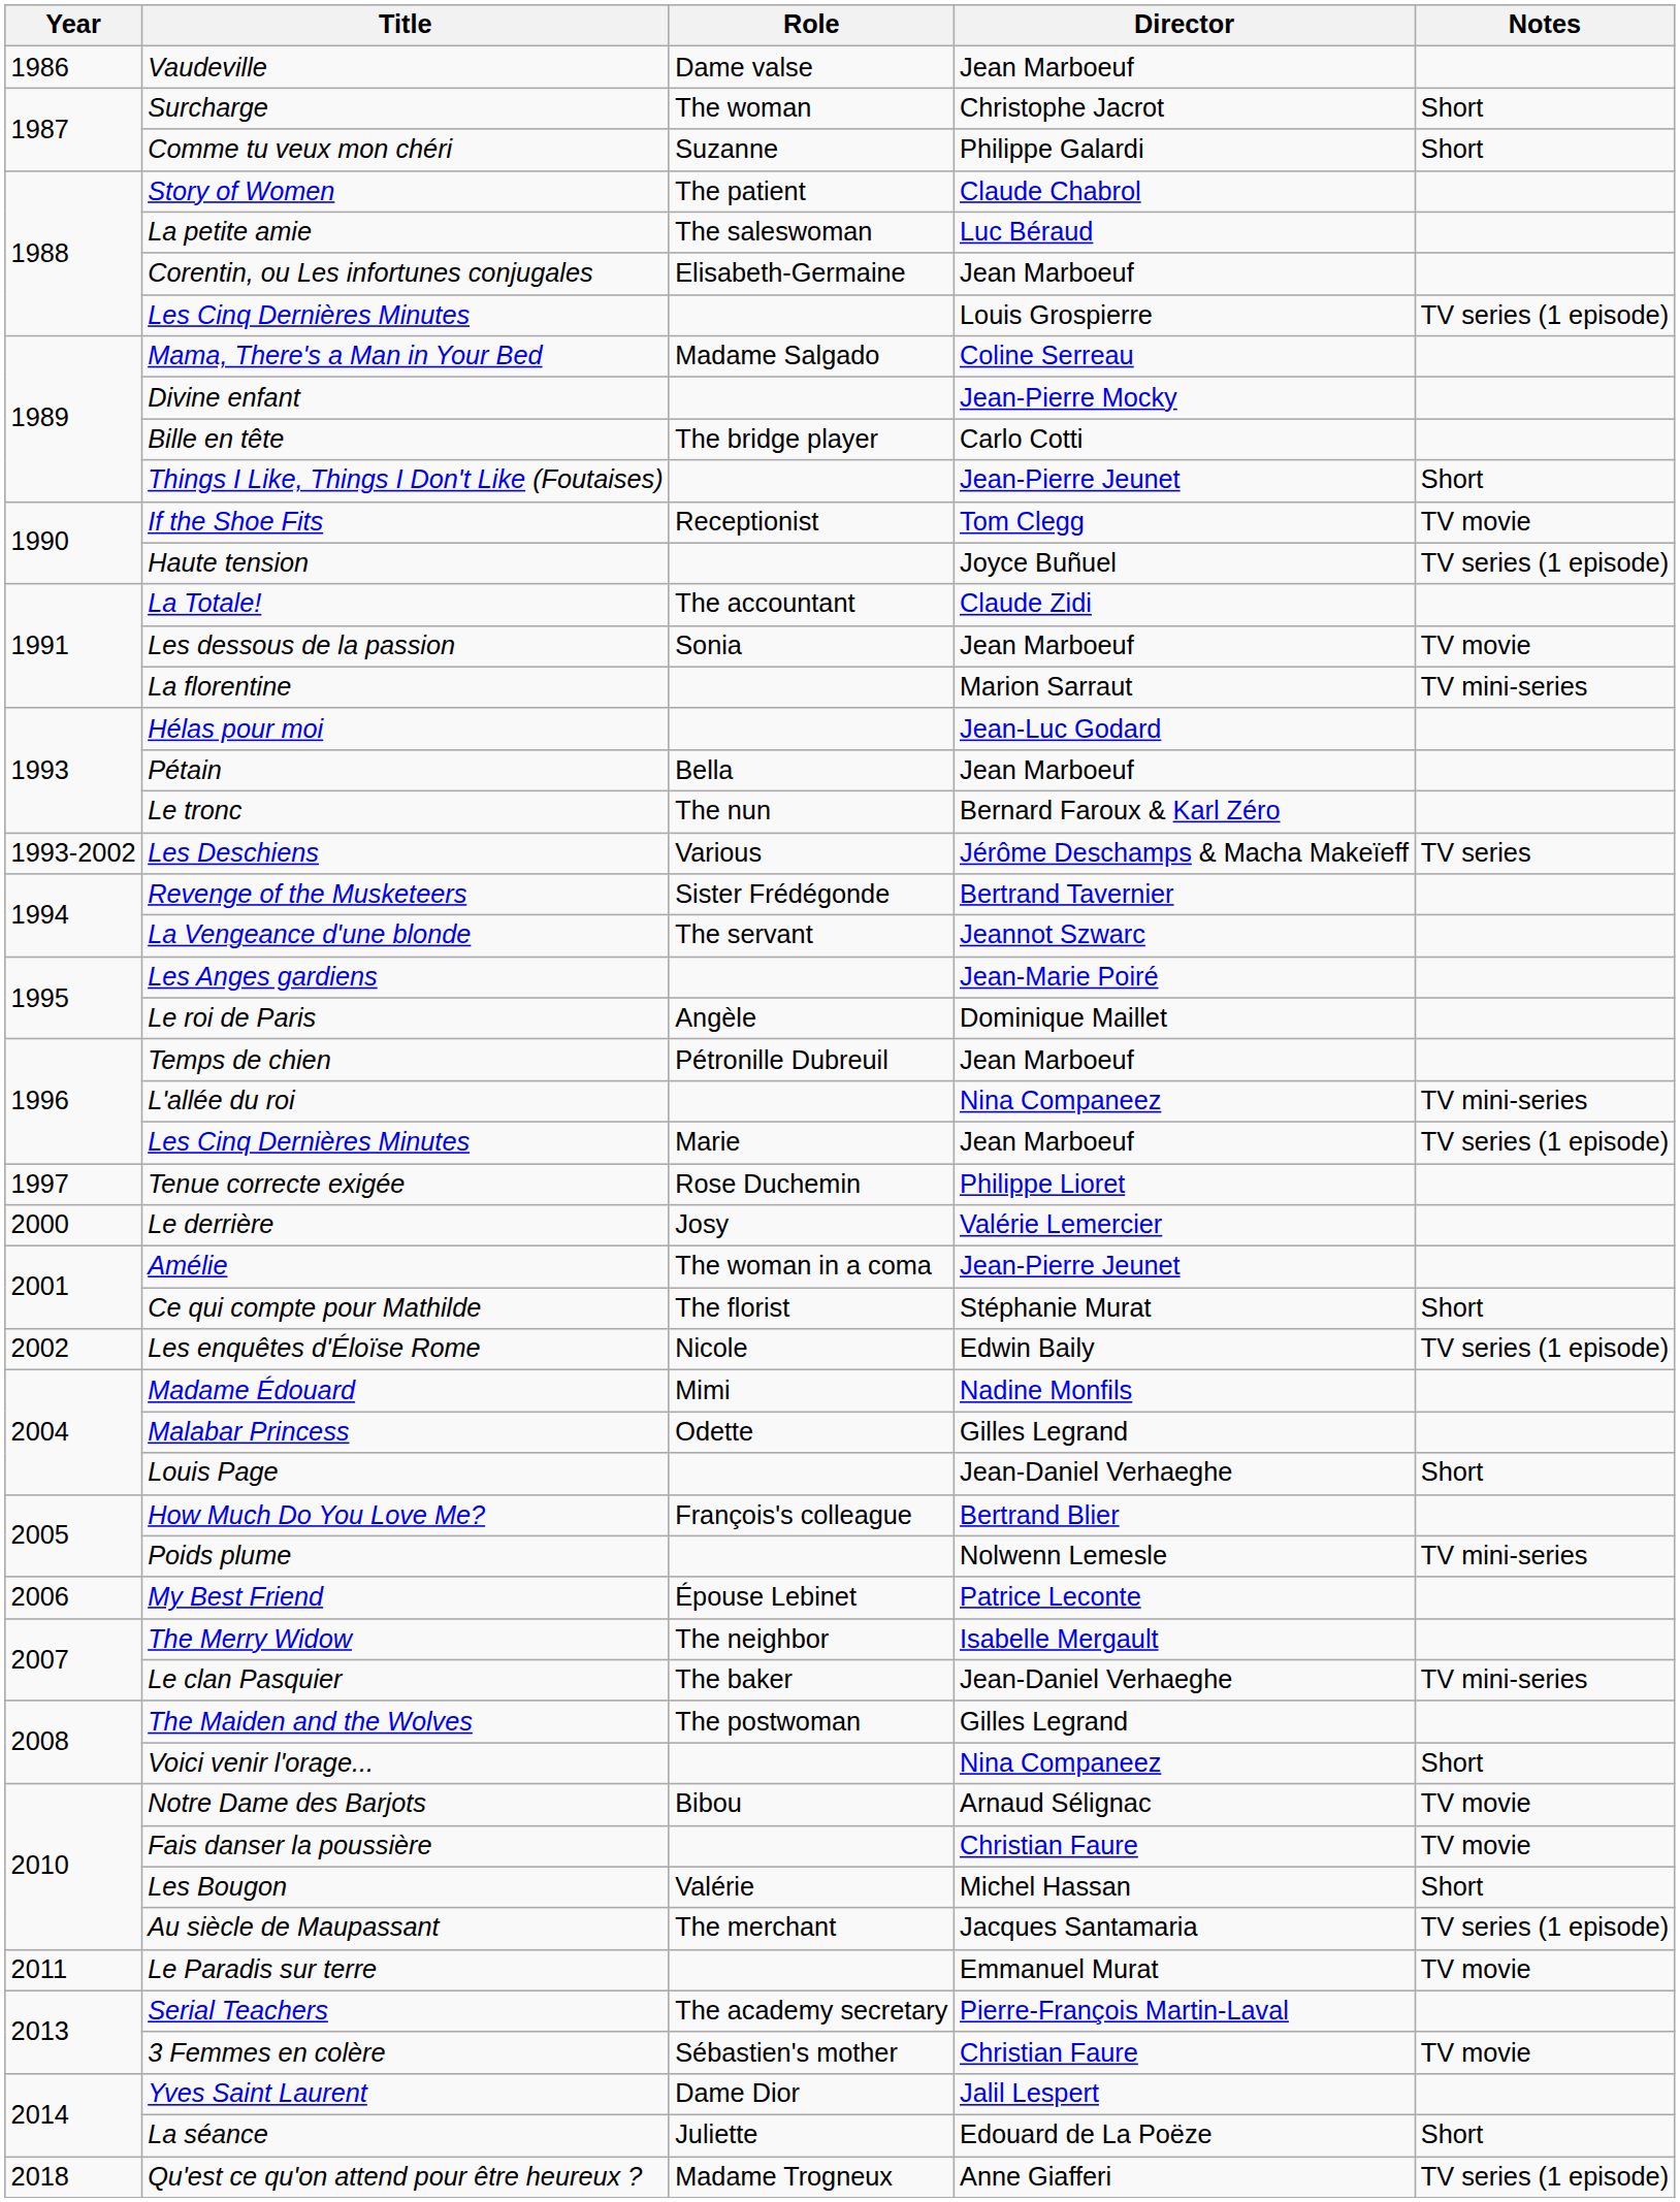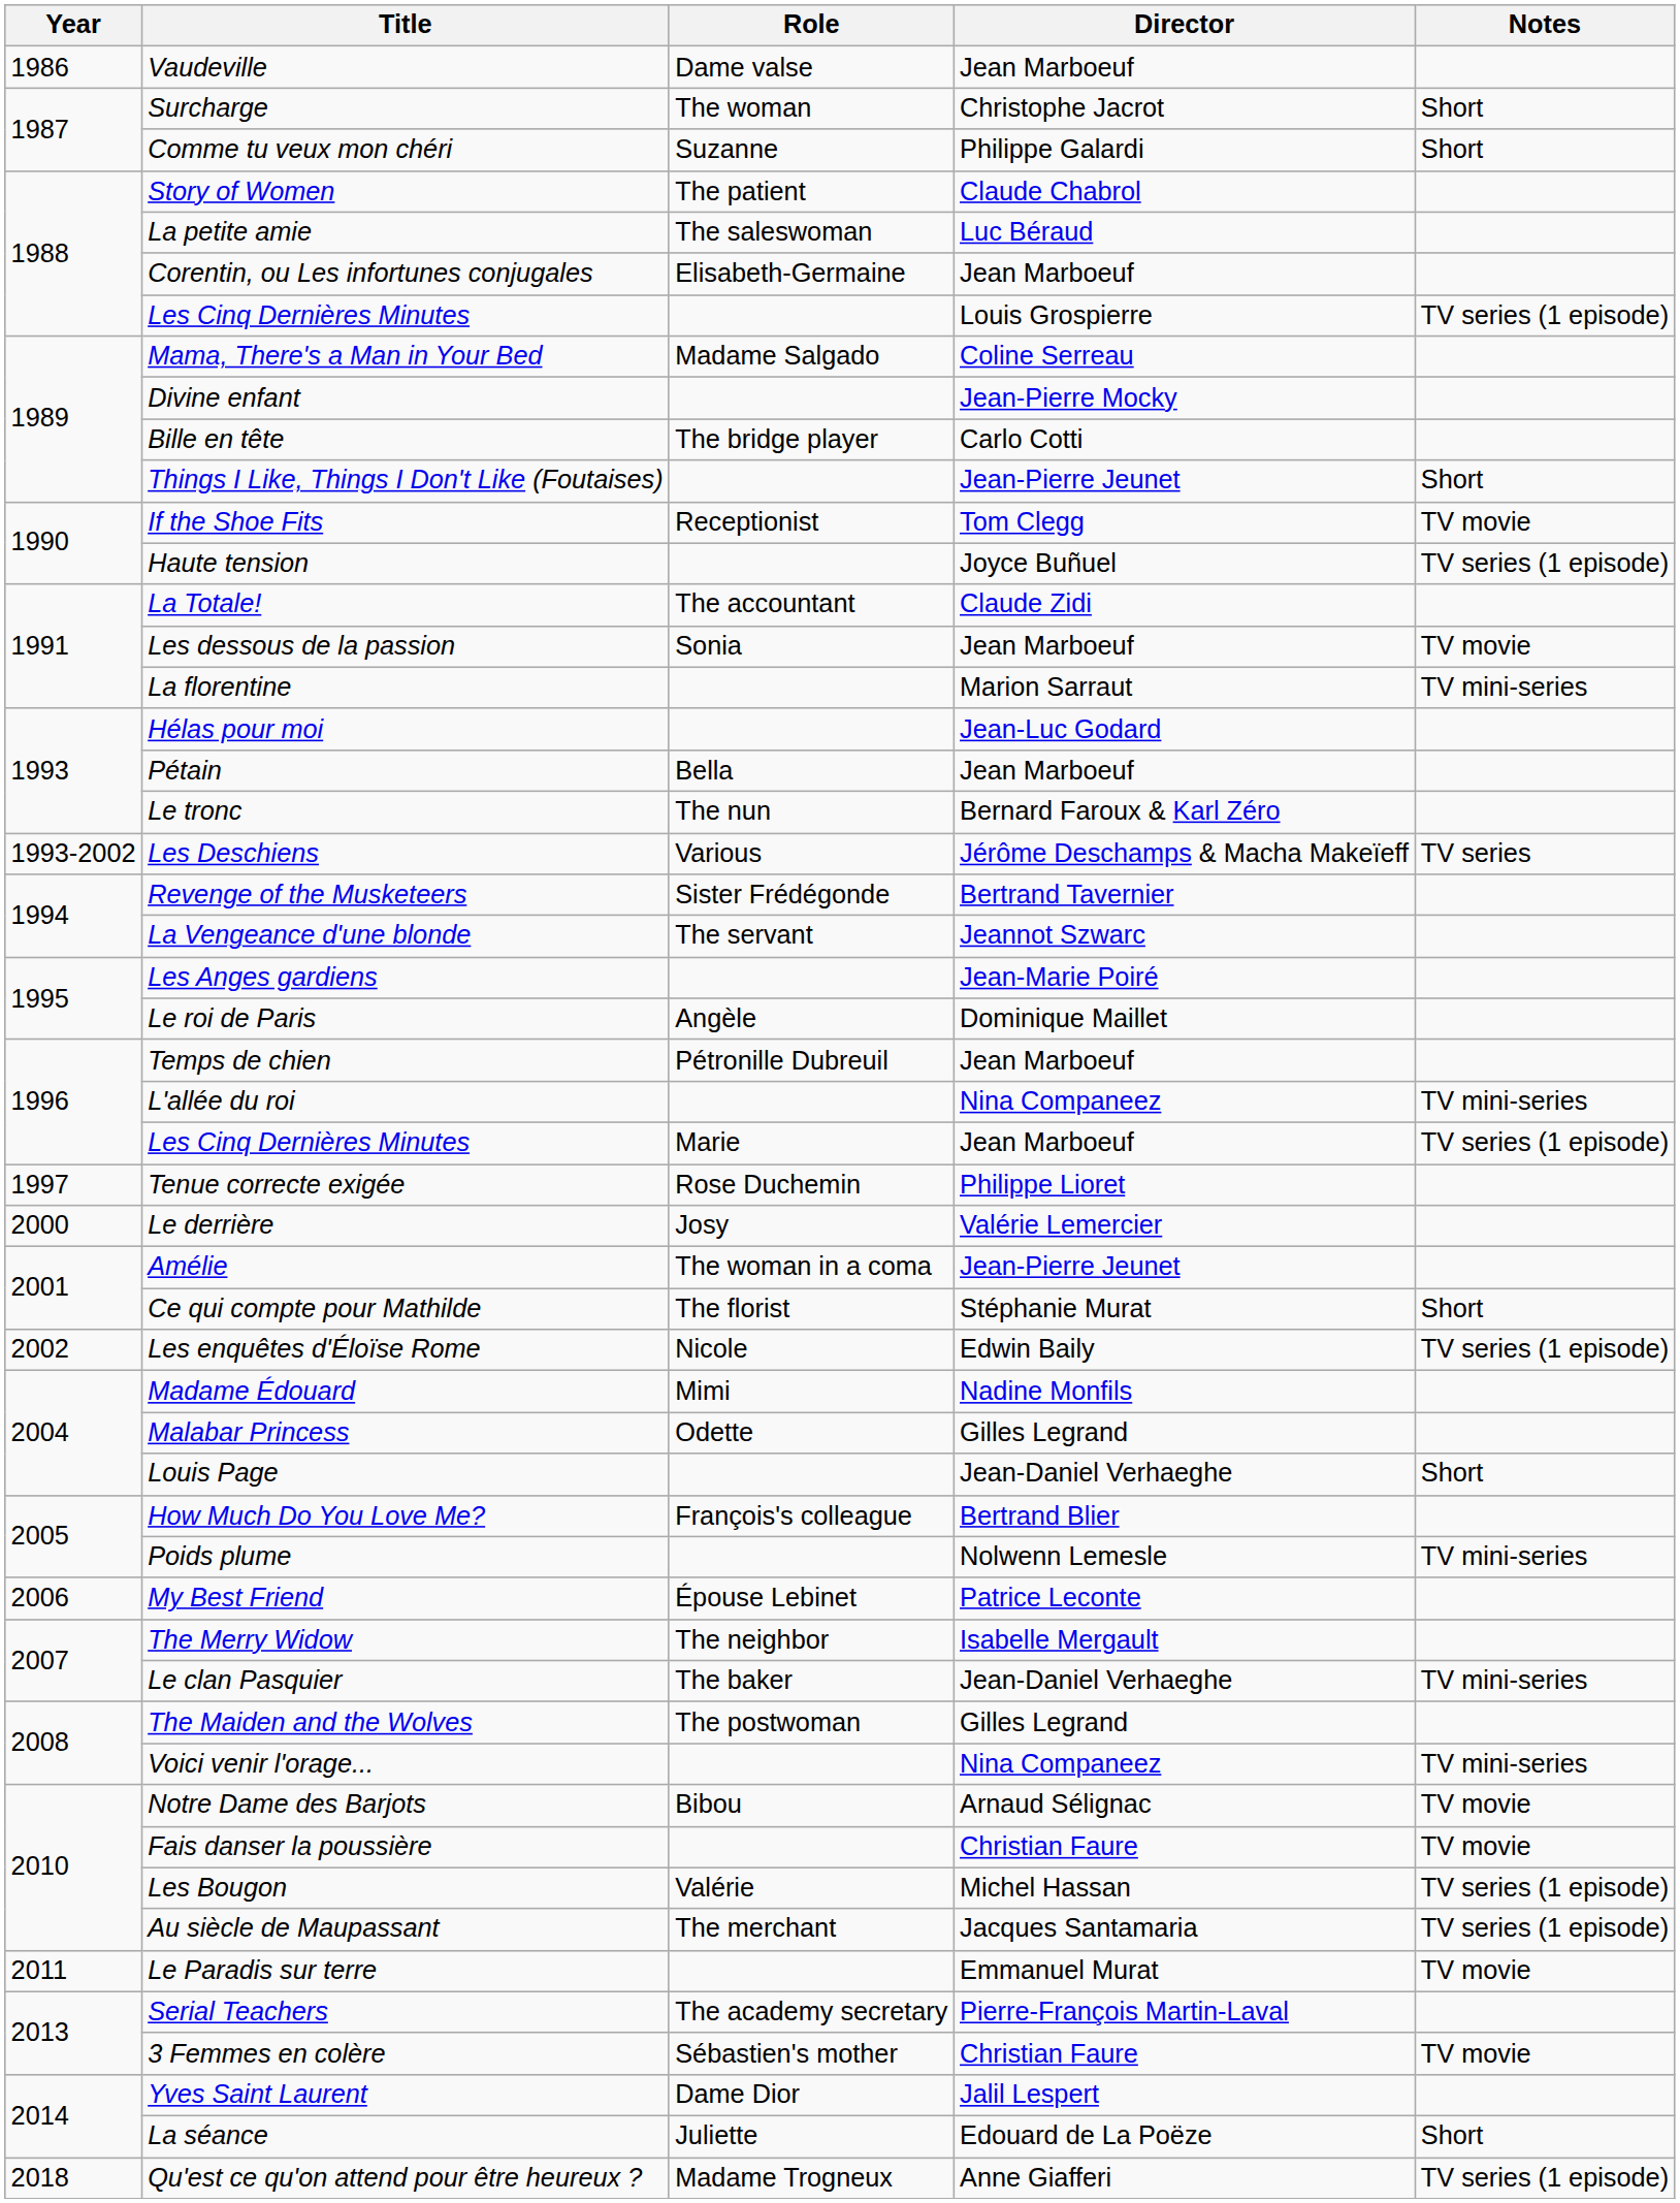 <table class="wikitable">
 <tr>
 <th>Year</th>
 <th>Title</th>
 <th>Role</th>
 <th>Director</th>
 <th>Notes</th>
 </tr>
 <tr>
 <td>1986</td>
 <td><em>Vaudeville</em></td>
 <td>Dame valse</td>
 <td>Jean Marboeuf</td>
 <td></td>
 </tr>
 <tr>
 <td rowspan=2>1987</td>
 <td><em>Surcharge</em></td>
 <td>The woman</td>
 <td>Christophe Jacrot</td>
 <td>Short</td>
 </tr>
 <tr>
 <td><em>Comme tu veux mon chéri</em></td>
 <td>Suzanne</td>
 <td>Philippe Galardi</td>
 <td>Short</td>
 </tr>
 <tr>
 <td rowspan=4>1988</td>
 <td><em><a href='#'>Story of Women</a></em></td>
 <td>The patient</td>
 <td><a href='#'>Claude Chabrol</a></td>
 <td></td>
 </tr>
 <tr>
 <td><em>La petite amie</em></td>
 <td>The saleswoman</td>
 <td><a href='#'>Luc Béraud</a></td>
 <td></td>
 </tr>
 <tr>
 <td><em>Corentin, ou Les infortunes conjugales</em></td>
 <td>Elisabeth-Germaine</td>
 <td>Jean Marboeuf</td>
 <td></td>
 </tr>
 <tr>
 <td><em><a href='#'>Les Cinq Dernières Minutes</a></em></td>
 <td></td>
 <td>Louis Grospierre</td>
 <td>TV series (1 episode)</td>
 </tr>
 <tr>
 <td rowspan=4>1989</td>
 <td><em><a href='#'>Mama, There's a Man in Your Bed</a></em></td>
 <td>Madame Salgado</td>
 <td><a href='#'>Coline Serreau</a></td>
 <td></td>
 </tr>
 <tr>
 <td><em>Divine enfant</em></td>
 <td></td>
 <td><a href='#'>Jean-Pierre Mocky</a></td>
 <td></td>
 </tr>
 <tr>
 <td><em>Bille en tête</em></td>
 <td>The bridge player</td>
 <td>Carlo Cotti</td>
 <td></td>
 </tr>
 <tr>
 <td><em><a href='#'>Things I Like, Things I Don't Like</a> (Foutaises)</em></td>
 <td></td>
 <td><a href='#'>Jean-Pierre Jeunet</a></td>
 <td>Short</td>
 </tr>
 <tr>
 <td rowspan=2>1990</td>
 <td><em><a href='#'>If the Shoe Fits</a></em></td>
 <td>Receptionist</td>
 <td><a href='#'>Tom Clegg</a></td>
 <td>TV movie</td>
 </tr>
 <tr>
 <td><em>Haute tension</em></td>
 <td></td>
 <td>Joyce Buñuel</td>
 <td>TV series (1 episode)</td>
 </tr>
 <tr>
 <td rowspan=3>1991</td>
 <td><em><a href='#'>La Totale!</a></em></td>
 <td>The accountant</td>
 <td><a href='#'>Claude Zidi</a></td>
 <td></td>
 </tr>
 <tr>
 <td><em>Les dessous de la passion</em></td>
 <td>Sonia</td>
 <td>Jean Marboeuf</td>
 <td>TV movie</td>
 </tr>
 <tr>
 <td><em>La florentine</em></td>
 <td></td>
 <td>Marion Sarraut</td>
 <td>TV mini-series</td>
 </tr>
 <tr>
 <td rowspan=3>1993</td>
 <td><em><a href='#'>Hélas pour moi</a></em></td>
 <td></td>
 <td><a href='#'>Jean-Luc Godard</a></td>
 <td></td>
 </tr>
 <tr>
 <td><em>Pétain</em></td>
 <td>Bella</td>
 <td>Jean Marboeuf</td>
 <td></td>
 </tr>
 <tr>
 <td><em>Le tronc</em></td>
 <td>The nun</td>
 <td>Bernard Faroux & <a href='#'>Karl Zéro</a></td>
 <td></td>
 </tr>
 <tr>
 <td>1993-2002</td>
 <td><em><a href='#'>Les Deschiens</a></em></td>
 <td>Various</td>
 <td><a href='#'>Jérôme Deschamps</a> & Macha Makeïeff</td>
 <td>TV series</td>
 </tr>
 <tr>
 <td rowspan=2>1994</td>
 <td><em><a href='#'>Revenge of the Musketeers</a></em></td>
 <td>Sister Frédégonde</td>
 <td><a href='#'>Bertrand Tavernier</a></td>
 <td></td>
 </tr>
 <tr>
 <td><em><a href='#'>La Vengeance d'une blonde</a></em></td>
 <td>The servant</td>
 <td><a href='#'>Jeannot Szwarc</a></td>
 <td></td>
 </tr>
 <tr>
 <td rowspan=2>1995</td>
 <td><em><a href='#'>Les Anges gardiens</a></em></td>
 <td></td>
 <td><a href='#'>Jean-Marie Poiré</a></td>
 <td></td>
 </tr>
 <tr>
 <td><em>Le roi de Paris</em></td>
 <td>Angèle</td>
 <td>Dominique Maillet</td>
 <td></td>
 </tr>
 <tr>
 <td rowspan=3>1996</td>
 <td><em>Temps de chien</em></td>
 <td>Pétronille Dubreuil</td>
 <td>Jean Marboeuf</td>
 <td></td>
 </tr>
 <tr>
 <td><em>L'allée du roi</em></td>
 <td></td>
 <td><a href='#'>Nina Companeez</a></td>
 <td>TV mini-series</td>
 </tr>
 <tr>
 <td><em><a href='#'>Les Cinq Dernières Minutes</a></em></td>
 <td>Marie</td>
 <td>Jean Marboeuf</td>
 <td>TV series (1 episode)</td>
 </tr>
 <tr>
 <td>1997</td>
 <td><em>Tenue correcte exigée</em></td>
 <td>Rose Duchemin</td>
 <td><a href='#'>Philippe Lioret</a></td>
 <td></td>
 </tr>
 <tr>
 <td>2000</td>
 <td><em>Le derrière</em></td>
 <td>Josy</td>
 <td><a href='#'>Valérie Lemercier</a></td>
 <td></td>
 </tr>
 <tr>
 <td rowspan=2>2001</td>
 <td><em><a href='#'>Amélie</a></em></td>
 <td>The woman in a coma</td>
 <td><a href='#'>Jean-Pierre Jeunet</a></td>
 <td></td>
 </tr>
 <tr>
 <td><em>Ce qui compte pour Mathilde</em></td>
 <td>The florist</td>
 <td>Stéphanie Murat</td>
 <td>Short</td>
 </tr>
 <tr>
 <td>2002</td>
 <td><em>Les enquêtes d'Éloïse Rome</em></td>
 <td>Nicole</td>
 <td>Edwin Baily</td>
 <td>TV series (1 episode)</td>
 </tr>
 <tr>
 <td rowspan=3>2004</td>
 <td><em><a href='#'>Madame Édouard</a></em></td>
 <td>Mimi</td>
 <td><a href='#'>Nadine Monfils</a></td>
 <td></td>
 </tr>
 <tr>
 <td><em><a href='#'>Malabar Princess</a></em></td>
 <td>Odette</td>
 <td>Gilles Legrand</td>
 <td></td>
 </tr>
 <tr>
 <td><em>Louis Page</em></td>
 <td></td>
 <td>Jean-Daniel Verhaeghe</td>
 <td>Short</td>
 </tr>
 <tr>
 <td rowspan=2>2005</td>
 <td><em><a href='#'>How Much Do You Love Me?</a></em></td>
 <td>François's colleague</td>
 <td><a href='#'>Bertrand Blier</a></td>
 <td></td>
 </tr>
 <tr>
 <td><em>Poids plume</em></td>
 <td></td>
 <td>Nolwenn Lemesle</td>
 <td>TV mini-series</td>
 </tr>
 <tr>
 <td>2006</td>
 <td><em><a href='#'>My Best Friend</a></em></td>
 <td>Épouse Lebinet</td>
 <td><a href='#'>Patrice Leconte</a></td>
 <td></td>
 </tr>
 <tr>
 <td rowspan=2>2007</td>
 <td><em><a href='#'>The Merry Widow</a></em></td>
 <td>The neighbor</td>
 <td><a href='#'>Isabelle Mergault</a></td>
 <td></td>
 </tr>
 <tr>
 <td><em>Le clan Pasquier</em></td>
 <td>The baker</td>
 <td>Jean-Daniel Verhaeghe</td>
 <td>TV mini-series</td>
 </tr>
 <tr>
 <td rowspan=2>2008</td>
 <td><em><a href='#'>The Maiden and the Wolves</a></em></td>
 <td>The postwoman</td>
 <td>Gilles Legrand</td>
 <td></td>
 </tr>
 <tr>
 <td><em>Voici venir l'orage...</em></td>
 <td></td>
 <td><a href='#'>Nina Companeez</a></td>
-<td>Short</td>
+<td>TV mini-series</td>
 </tr>
 <tr>
 <td rowspan=4>2010</td>
 <td><em>Notre Dame des Barjots</em></td>
 <td>Bibou</td>
 <td>Arnaud Sélignac</td>
 <td>TV movie</td>
 </tr>
 <tr>
 <td><em>Fais danser la poussière</em></td>
 <td></td>
 <td><a href='#'>Christian Faure</a></td>
 <td>TV movie</td>
 </tr>
 <tr>
 <td><em>Les Bougon</em></td>
 <td>Valérie</td>
 <td>Michel Hassan</td>
-<td>Short</td>
+<td>TV series (1 episode)</td>
 </tr>
 <tr>
 <td><em>Au siècle de Maupassant</em></td>
 <td>The merchant</td>
 <td>Jacques Santamaria</td>
 <td>TV series (1 episode)</td>
 </tr>
 <tr>
 <td>2011</td>
 <td><em>Le Paradis sur terre</em></td>
 <td></td>
 <td>Emmanuel Murat</td>
 <td>TV movie</td>
 </tr>
 <tr>
 <td rowspan=2>2013</td>
 <td><em><a href='#'>Serial Teachers</a></em></td>
 <td>The academy secretary</td>
 <td><a href='#'>Pierre-François Martin-Laval</a></td>
 <td></td>
 </tr>
 <tr>
 <td><em>3 Femmes en colère</em></td>
 <td>Sébastien's mother</td>
 <td><a href='#'>Christian Faure</a></td>
 <td>TV movie</td>
 </tr>
 <tr>
 <td rowspan=2>2014</td>
 <td><em><a href='#'>Yves Saint Laurent</a></em></td>
 <td>Dame Dior</td>
 <td><a href='#'>Jalil Lespert</a></td>
 <td></td>
 </tr>
 <tr>
 <td><em>La séance</em></td>
 <td>Juliette</td>
 <td>Edouard de La Poëze</td>
 <td>Short</td>
 </tr>
 <tr>
 <td>2018</td>
 <td><em>Qu'est ce qu'on attend pour être heureux ?</em></td>
 <td>Madame Trogneux</td>
 <td>Anne Giafferi</td>
 <td>TV series (1 episode)</td>
 </tr>
 <tr>
 </tr>
 </table>
